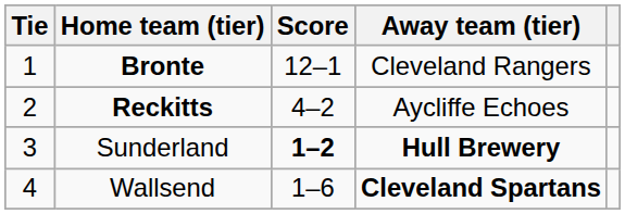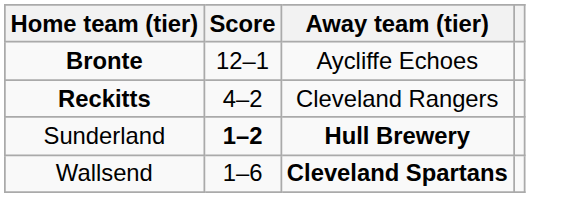 <table class="wikitable" style="text-align:center; font-size:85%">
 <tr>
-<th>Tie</th>
 <th>Home team (tier)</th>
 <th>Score</th>
 <th>Away team (tier)</th>
 <th></th>
 </tr>
 <tr>
-<td align="center">1</td>
 <td><strong>Bronte</strong></td>
 <td align="center">12–1</td>
+<td>Aycliffe Echoes</td>
+<td></td>
+</tr>
+<tr>
+<td><strong>Reckitts</strong></td>
+<td align="center">4–2</td>
 <td>Cleveland Rangers</td>
 <td></td>
 </tr>
 <tr>
-<td align="center">2</td>
-<td><strong>Reckitts</strong></td>
-<td align="center">4–2</td>
-<td>Aycliffe Echoes</td>
-<td></td>
-</tr>
-<tr>
-<td align="center">3</td>
 <td>Sunderland</td>
 <td align="center"><strong>1–2</strong></td>
 <td><strong>Hull Brewery</strong></td>
 <td></td>
 </tr>
 <tr>
-<td align="center">4</td>
 <td>Wallsend</td>
 <td align="center">1–6</td>
 <td><strong>Cleveland Spartans</strong></td>
 <td></td>
 </tr>
 </table>
